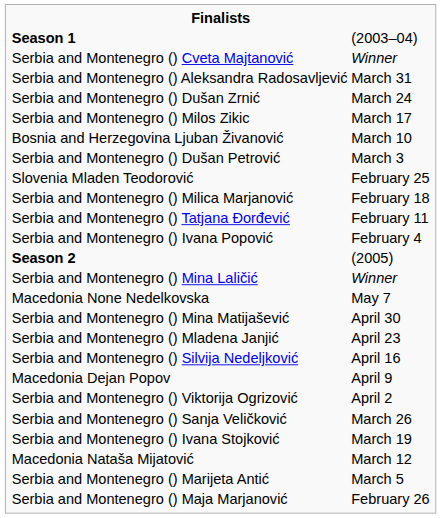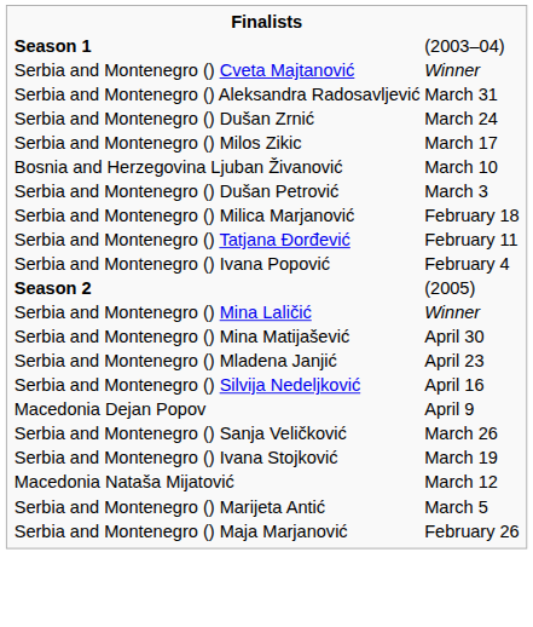 <table class="infobox collapsible">
 <tr>
 <th colspan=2>Finalists<br></th>
 </tr>
 <tr>
 <td><strong>Season 1</strong></td>
 <td>(2003–04)</td>
 </tr>
 <tr>
 <td>Serbia and Montenegro () <a href='#'>Cveta Majtanović</a></td>
 <td><em>Winner</em></td>
 </tr>
 <tr>
 <td>Serbia and Montenegro () Aleksandra Radosavljević</td>
 <td>March 31</td>
 </tr>
 <tr>
 <td>Serbia and Montenegro () Dušan Zrnić</td>
 <td>March 24</td>
 </tr>
 <tr>
 <td>Serbia and Montenegro () Milos Zikic</td>
 <td>March 17</td>
 </tr>
 <tr>
 <td>Bosnia and Herzegovina Ljuban Živanović</td>
 <td>March 10</td>
 </tr>
 <tr>
 <td>Serbia and Montenegro () Dušan Petrović</td>
 <td>March 3</td>
 </tr>
 <tr>
-<td>Slovenia Mladen Teodorović</td>
-<td>February 25</td>
-</tr>
-<tr>
 <td>Serbia and Montenegro () Milica Marjanović</td>
 <td>February 18</td>
 </tr>
 <tr>
 <td>Serbia and Montenegro () <a href='#'>Tatjana Đorđević</a></td>
 <td>February 11</td>
 </tr>
 <tr>
 <td>Serbia and Montenegro () Ivana Popović</td>
 <td>February 4</td>
 </tr>
 <tr>
 <td><strong>Season 2</strong></td>
 <td>(2005)<br></td>
 </tr>
 <tr>
 <td>Serbia and Montenegro () <a href='#'>Mina Laličić</a></td>
 <td><em>Winner</em></td>
 </tr>
 <tr>
-<td>Macedonia None Nedelkovska</td>
-<td>May 7</td>
-</tr>
-<tr>
 <td>Serbia and Montenegro () Mina Matijašević</td>
 <td>April 30</td>
 </tr>
 <tr>
 <td>Serbia and Montenegro () Mladena Janjić</td>
 <td>April 23</td>
 </tr>
 <tr>
 <td>Serbia and Montenegro () <a href='#'>Silvija Nedeljković</a></td>
 <td>April 16</td>
 </tr>
 <tr>
 <td>Macedonia Dejan Popov</td>
 <td>April 9</td>
-</tr>
-<tr>
-<td>Serbia and Montenegro () Viktorija Ogrizović</td>
-<td>April 2</td>
 </tr>
 <tr>
 <td>Serbia and Montenegro () Sanja Veličković</td>
 <td>March 26</td>
 </tr>
 <tr>
 <td>Serbia and Montenegro () Ivana Stojković</td>
 <td>March 19</td>
 </tr>
 <tr>
 <td>Macedonia Nataša Mijatović</td>
 <td>March 12</td>
 </tr>
 <tr>
 <td>Serbia and Montenegro () Marijeta Antić</td>
 <td>March 5</td>
 </tr>
 <tr>
 <td>Serbia and Montenegro () Maja Marjanović</td>
 <td>February 26</td>
 </tr>
 </table>
